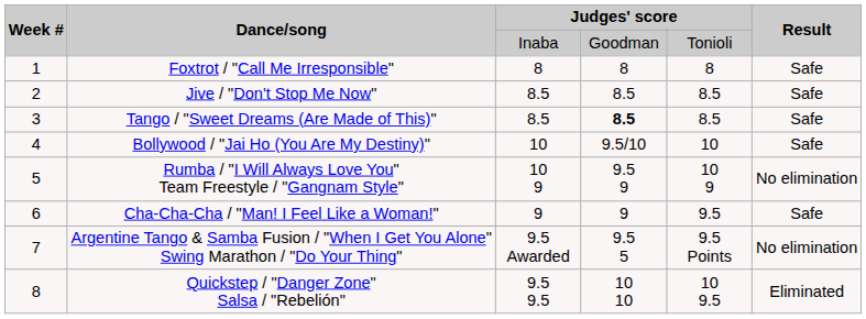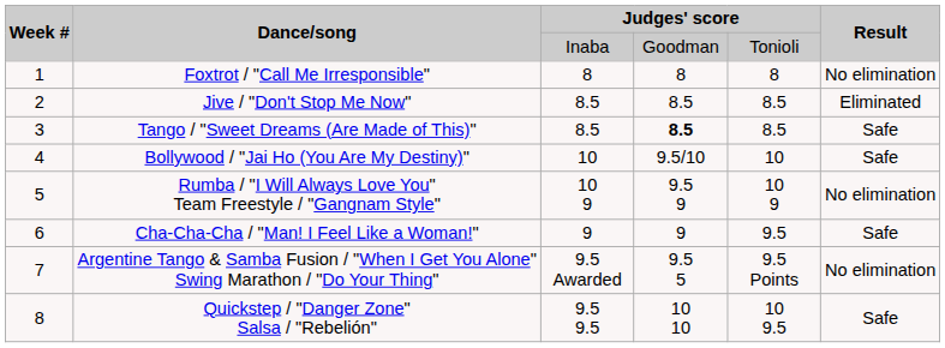 <table class="wikitable">
 <tr style="text-align: center; background:#ccc;">
 <td rowspan="2"><strong>Week #</strong></td>
 <td rowspan="2"><strong>Dance/song</strong></td>
 <td colspan="3"><strong>Judges' score</strong></td>
 <td rowspan="2"><strong>Result</strong></td>
 </tr>
 <tr style="text-align: center; background:#ccc;">
 <td style="width:10%; ">Inaba</td>
 <td style="width:10%; ">Goodman</td>
 <td style="width:10%; ">Tonioli</td>
 </tr>
 <tr>
 <td style="text-align: center; background:#faf6f6;">1</td>
 <td style="text-align: center; background:#faf6f6;"><a href='#'>Foxtrot</a> / "<a href='#'>Call Me Irresponsible</a>"</td>
 <td style="text-align: center; background:#faf6f6;">8</td>
 <td style="text-align: center; background:#faf6f6;">8</td>
 <td style="text-align: center; background:#faf6f6;">8</td>
-<td style="text-align: center; background:#faf6f6;">Safe</td>
+<td style="text-align: center; background:#faf6f6;">No elimination</td>
 </tr>
 <tr>
 <td style="text-align: center; background:#faf6f6;">2</td>
 <td style="text-align: center; background:#faf6f6;"><a href='#'>Jive</a> / "<a href='#'>Don't Stop Me Now</a>"</td>
 <td style="text-align: center; background:#faf6f6;">8.5</td>
 <td style="text-align: center; background:#faf6f6;">8.5</td>
 <td style="text-align: center; background:#faf6f6;">8.5</td>
-<td style="text-align: center; background:#faf6f6;">Safe</td>
+<td style="text-align: center; background:#faf6f6;">Eliminated</td>
 </tr>
 <tr>
 <td style="text-align: center; background:#faf6f6;">3</td>
 <td style="text-align: center; background:#faf6f6;"><a href='#'>Tango</a> / "<a href='#'>Sweet Dreams (Are Made of This)</a>"</td>
 <td style="text-align: center; background:#faf6f6;">8.5</td>
 <td style="text-align: center; background:#faf6f6;"><strong>8.5</strong></td>
 <td style="text-align: center; background:#faf6f6;">8.5</td>
 <td style="text-align: center; background:#faf6f6;">Safe</td>
 </tr>
 <tr>
 <td style="text-align: center; background:#faf6f6;">4</td>
 <td style="text-align: center; background:#faf6f6;"><a href='#'>Bollywood</a> / "<a href='#'>Jai Ho (You Are My Destiny)</a>"</td>
 <td style="text-align: center; background:#faf6f6;">10</td>
 <td style="text-align: center; background:#faf6f6;">9.5/10</td>
 <td style="text-align: center; background:#faf6f6;">10</td>
 <td style="text-align: center; background:#faf6f6;">Safe</td>
 </tr>
 <tr>
 <td style="text-align: center; background:#faf6f6;">5</td>
 <td style="text-align: center; background:#faf6f6;"><a href='#'>Rumba</a> / "<a href='#'>I Will Always Love You</a>"<br>Team Freestyle / "<a href='#'>Gangnam Style</a>"</td>
 <td style="text-align: center; background:#faf6f6;">10<br>9</td>
 <td style="text-align: center; background:#faf6f6;">9.5<br>9</td>
 <td style="text-align: center; background:#faf6f6;">10<br>9</td>
 <td style="text-align: center; background:#faf6f6;">No elimination</td>
 </tr>
 <tr>
 <td style="text-align: center; background:#faf6f6;">6</td>
 <td style="text-align: center; background:#faf6f6;"><a href='#'>Cha-Cha-Cha</a> / "<a href='#'>Man! I Feel Like a Woman!</a>"</td>
 <td style="text-align: center; background:#faf6f6;">9</td>
 <td style="text-align: center; background:#faf6f6;">9</td>
 <td style="text-align: center; background:#faf6f6;">9.5</td>
 <td style="text-align: center; background:#faf6f6;">Safe</td>
 </tr>
 <tr>
 <td style="text-align: center; background:#faf6f6;">7</td>
 <td style="text-align: center; background:#faf6f6;"><a href='#'>Argentine Tango</a> & <a href='#'>Samba</a> Fusion /  "<a href='#'>When I Get You Alone</a>"<br><a href='#'>Swing</a> Marathon / "<a href='#'>Do Your Thing</a>"</td>
 <td style="text-align: center; background:#faf6f6;">9.5<br>Awarded</td>
 <td style="text-align: center; background:#faf6f6;">9.5<br>5</td>
 <td style="text-align: center; background:#faf6f6;">9.5<br>Points</td>
 <td style="text-align: center; background:#faf6f6;">No elimination</td>
 </tr>
 <tr>
 <td style="text-align: center; background:#faf6f6;">8</td>
 <td style="text-align: center; background:#faf6f6;"><a href='#'>Quickstep</a> / "<a href='#'>Danger Zone</a>"<br><a href='#'>Salsa</a> / "Rebelión"</td>
 <td style="text-align: center; background:#faf6f6;">9.5<br>9.5</td>
 <td style="text-align: center; background:#faf6f6;">10<br>10</td>
 <td style="text-align: center; background:#faf6f6;">10<br>9.5</td>
-<td style="text-align: center; background:#faf6f6;">Eliminated</td>
+<td style="text-align: center; background:#faf6f6;">Safe</td>
 </tr>
 </table>
